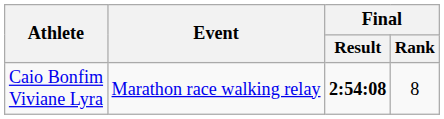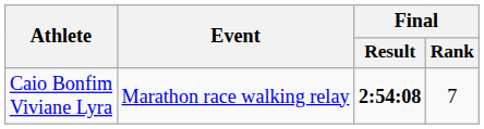 <table class="wikitable" style="font-size:90%">
 <tr>
 <th rowspan="2">Athlete</th>
 <th rowspan="2">Event</th>
 <th colspan="2">Final</th>
 </tr>
 <tr style="font-size:95%">
 <th>Result</th>
 <th>Rank</th>
 </tr>
 <tr align=center>
 <td align=left><a href='#'>Caio Bonfim</a><br><a href='#'>Viviane Lyra</a></td>
 <td align=left><a href='#'>Marathon race walking relay</a></td>
 <td><strong>2:54:08</strong></td>
-<td>8</td>
+<td>7</td>
 </tr>
 </table>
